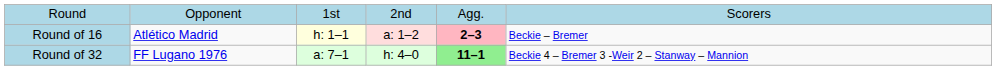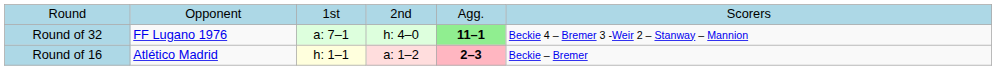 <table class="wikitable" style="text-align:center">
 <tr bgcolor=lightblue>
 <td width=150px>Round</td>
 <td width=200px>Opponent</td>
 <td width=80px>1st</td>
 <td width=80px>2nd</td>
 <td width=80px>Agg.</td>
 <td width=600px>Scorers</td>
 </tr>
 <tr>
+<td bgcolor=lightblue>Round of 32</td>
+<td align=left> <a href='#'>FF Lugano 1976</a></td>
+<td bgcolor=#ddffdd>a: 7–1</td>
+<td bgcolor=#ddffdd>h: 4–0</td>
+<td bgcolor=lightgreen><strong>11–1</strong></td>
+<td align=left><small><a href='#'>Beckie</a> 4 – <a href='#'>Bremer</a> 3 -<a href='#'>Weir</a> 2 – <a href='#'>Stanway</a> – <a href='#'>Mannion</a></small></td>
+</tr>
+<tr>
 <td bgcolor=lightblue>Round of 16</td>
 <td align=left> <a href='#'>Atlético Madrid</a></td>
 <td bgcolor=#ffffdd>h: 1–1</td>
 <td bgcolor=#ffdddd>a: 1–2</td>
 <td bgcolor=lightpink><strong>2–3</strong></td>
 <td align=left><small><a href='#'>Beckie</a> – <a href='#'>Bremer</a></small></td>
 </tr>
-<tr>
-<td bgcolor=lightblue>Round of 32</td>
-<td align=left> <a href='#'>FF Lugano 1976</a></td>
-<td bgcolor=#ddffdd>a: 7–1</td>
-<td bgcolor=#ddffdd>h: 4–0</td>
-<td bgcolor=lightgreen><strong>11–1</strong></td>
-<td align=left><small><a href='#'>Beckie</a> 4 – <a href='#'>Bremer</a> 3 -<a href='#'>Weir</a> 2 – <a href='#'>Stanway</a> – <a href='#'>Mannion</a></small></td>
-</tr>
 </table>
